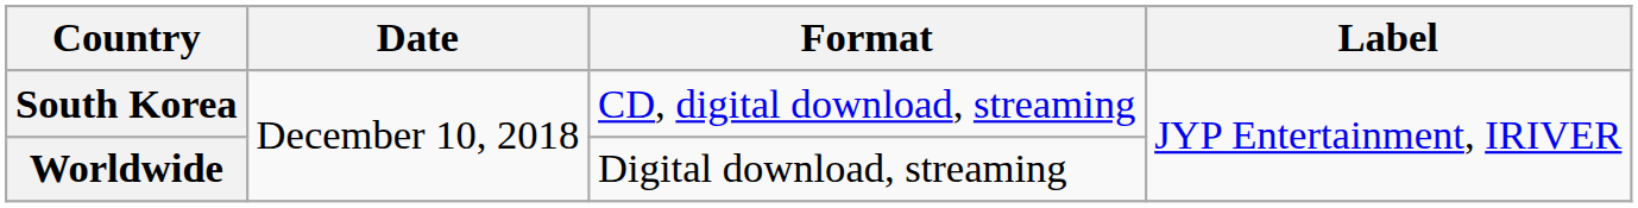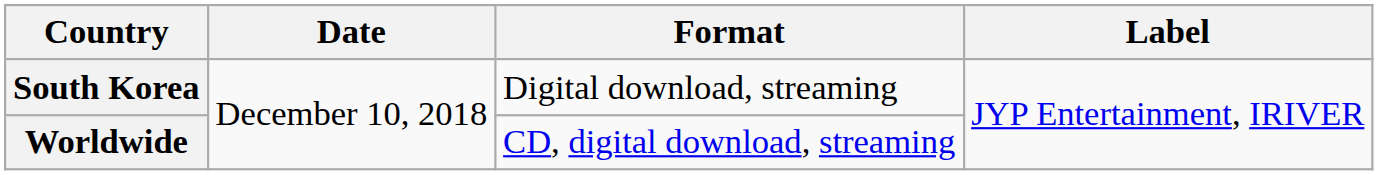 <table class="wikitable plainrowheaders">
 <tr>
 <th>Country</th>
 <th>Date</th>
 <th>Format</th>
 <th>Label</th>
 </tr>
 <tr>
 <th scope="row">South Korea</th>
 <td rowspan="2">December 10, 2018</td>
-<td><a href='#'>CD</a>, <a href='#'>digital download</a>, <a href='#'>streaming</a></td>
+<td>Digital download, streaming</td>
 <td rowspan="2"><a href='#'>JYP Entertainment</a>, <a href='#'>IRIVER</a></td>
 </tr>
 <tr>
 <th scope="row">Worldwide</th>
-<td>Digital download, streaming</td>
+<td><a href='#'>CD</a>, <a href='#'>digital download</a>, <a href='#'>streaming</a></td>
 </tr>
 </table>
